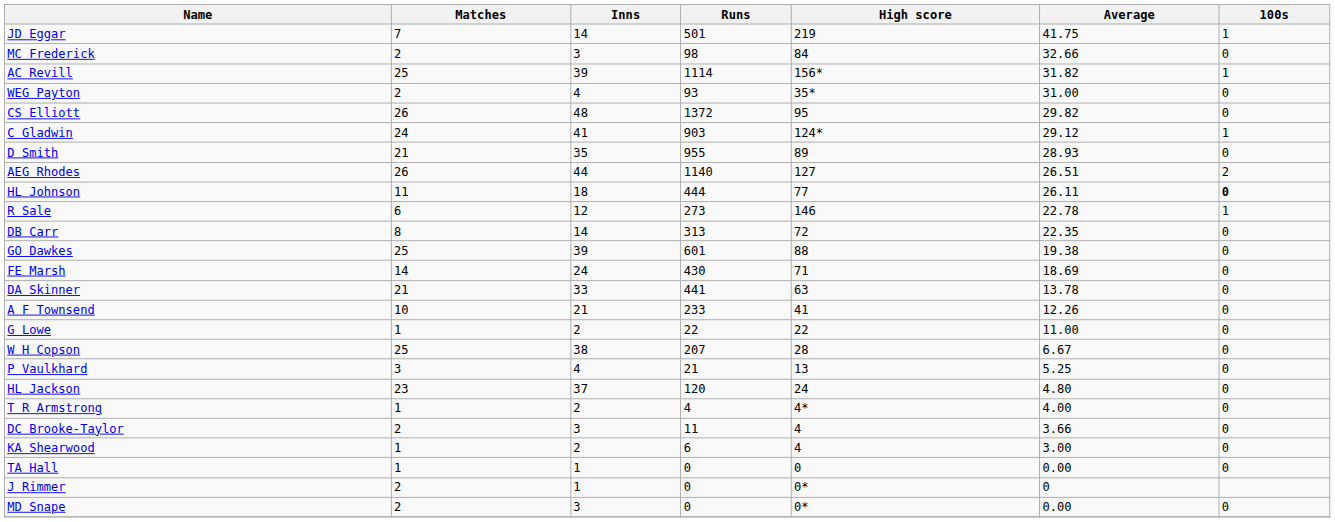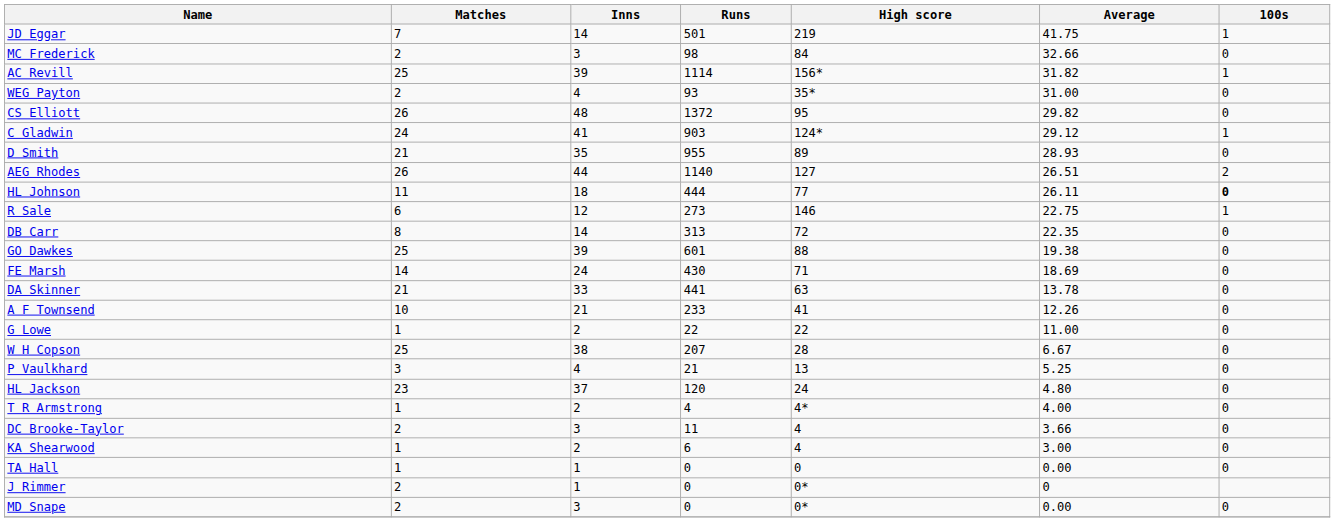 <table class="wikitable sortable" width="90%">
 <tr bgcolor="#efefef">
 <th>Name</th>
 <th>Matches</th>
 <th>Inns</th>
 <th>Runs</th>
 <th>High score</th>
 <th>Average</th>
 <th>100s</th>
 </tr>
 <tr>
 <td><a href='#'>JD Eggar</a></td>
 <td>7</td>
 <td>14</td>
 <td>501</td>
 <td>219</td>
 <td>41.75</td>
 <td>1</td>
 </tr>
 <tr>
 <td><a href='#'>MC Frederick</a></td>
 <td>2</td>
 <td>3</td>
 <td>98</td>
 <td>84</td>
 <td>32.66</td>
 <td>0</td>
 </tr>
 <tr>
 <td><a href='#'>AC Revill</a></td>
 <td>25</td>
 <td>39</td>
 <td>1114</td>
 <td>156*</td>
 <td>31.82</td>
 <td>1</td>
 </tr>
 <tr>
 <td><a href='#'>WEG Payton</a></td>
 <td>2</td>
 <td>4</td>
 <td>93</td>
 <td>35*</td>
 <td>31.00</td>
 <td>0</td>
 </tr>
 <tr>
 <td><a href='#'>CS Elliott</a></td>
 <td>26</td>
 <td>48</td>
 <td>1372</td>
 <td>95</td>
 <td>29.82</td>
 <td>0</td>
 </tr>
 <tr>
 <td><a href='#'>C Gladwin</a></td>
 <td>24</td>
 <td>41</td>
 <td>903</td>
 <td>124*</td>
 <td>29.12</td>
 <td>1</td>
 </tr>
 <tr>
 <td><a href='#'>D Smith</a></td>
 <td>21</td>
 <td>35</td>
 <td>955</td>
 <td>89</td>
 <td>28.93</td>
 <td>0</td>
 </tr>
 <tr>
 <td><a href='#'>AEG Rhodes</a></td>
 <td>26</td>
 <td>44</td>
 <td>1140</td>
 <td>127</td>
 <td>26.51</td>
 <td>2</td>
 </tr>
 <tr>
 <td><a href='#'>HL Johnson</a></td>
 <td>11</td>
 <td>18</td>
 <td>444</td>
 <td>77</td>
 <td>26.11</td>
 <td><strong>0</strong></td>
 </tr>
 <tr>
 <td><a href='#'>R Sale</a></td>
 <td>6</td>
 <td>12</td>
 <td>273</td>
 <td>146</td>
-<td>22.78</td>
+<td>22.75</td>
 <td>1</td>
 </tr>
 <tr>
 <td><a href='#'>DB Carr</a></td>
 <td>8</td>
 <td>14</td>
 <td>313</td>
 <td>72</td>
 <td>22.35</td>
 <td>0</td>
 </tr>
 <tr>
 <td><a href='#'>GO Dawkes</a></td>
 <td>25</td>
 <td>39</td>
 <td>601</td>
 <td>88</td>
 <td>19.38</td>
 <td>0</td>
 </tr>
 <tr>
 <td><a href='#'>FE Marsh</a></td>
 <td>14</td>
 <td>24</td>
 <td>430</td>
 <td>71</td>
 <td>18.69</td>
 <td>0</td>
 </tr>
 <tr>
 <td><a href='#'>DA Skinner</a></td>
 <td>21</td>
 <td>33</td>
 <td>441</td>
 <td>63</td>
 <td>13.78</td>
 <td>0</td>
 </tr>
 <tr>
 <td><a href='#'>A F Townsend</a></td>
 <td>10</td>
 <td>21</td>
 <td>233</td>
 <td>41</td>
 <td>12.26</td>
 <td>0</td>
 </tr>
 <tr>
 <td><a href='#'>G Lowe</a></td>
 <td>1</td>
 <td>2</td>
 <td>22</td>
 <td>22</td>
 <td>11.00</td>
 <td>0</td>
 </tr>
 <tr>
 <td><a href='#'>W H Copson</a></td>
 <td>25</td>
 <td>38</td>
 <td>207</td>
 <td>28</td>
 <td>6.67</td>
 <td>0</td>
 </tr>
 <tr>
 <td><a href='#'>P Vaulkhard</a></td>
 <td>3</td>
 <td>4</td>
 <td>21</td>
 <td>13</td>
 <td>5.25</td>
 <td>0</td>
 </tr>
 <tr>
 <td><a href='#'>HL Jackson</a></td>
 <td>23</td>
 <td>37</td>
 <td>120</td>
 <td>24</td>
 <td>4.80</td>
 <td>0</td>
 </tr>
 <tr>
 <td><a href='#'>T R Armstrong</a></td>
 <td>1</td>
 <td>2</td>
 <td>4</td>
 <td>4*</td>
 <td>4.00</td>
 <td>0</td>
 </tr>
 <tr>
 <td><a href='#'>DC Brooke-Taylor</a></td>
 <td>2</td>
 <td>3</td>
 <td>11</td>
 <td>4</td>
 <td>3.66</td>
 <td>0</td>
 </tr>
 <tr>
 <td><a href='#'>KA Shearwood</a></td>
 <td>1</td>
 <td>2</td>
 <td>6</td>
 <td>4</td>
 <td>3.00</td>
 <td>0</td>
 </tr>
 <tr>
 <td><a href='#'>TA Hall</a></td>
 <td>1</td>
 <td>1</td>
 <td>0</td>
 <td>0</td>
 <td>0.00</td>
 <td>0</td>
 </tr>
 <tr>
 <td><a href='#'>J Rimmer</a></td>
 <td>2</td>
 <td>1</td>
 <td>0</td>
 <td>0*</td>
 <td>0</td>
 </tr>
 <tr>
 <td><a href='#'>MD Snape</a></td>
 <td>2</td>
 <td>3</td>
 <td>0</td>
 <td>0*</td>
 <td>0.00</td>
 <td>0 </td>
 </tr>
 <tr>
 </tr>
 </table>
